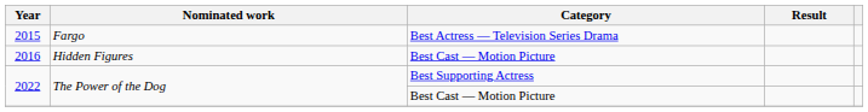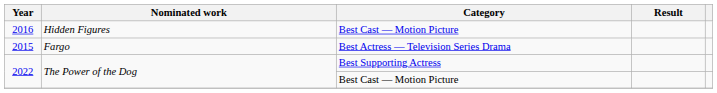 <table class="wikitable" style="width:85%;">
 <tr>
 <th width=5%>Year</th>
 <th style="width:40%;">Nominated work</th>
 <th style="width:40%;">Category</th>
 <th style="width:10%;">Result</th>
 <th width=1%></th>
 </tr>
 <tr>
-<td style="text-align:center;"><a href='#'>2015</a></td>
-<td><em>Fargo</em></td>
-<td><a href='#'>Best Actress — Television Series Drama</a></td>
+<td style="text-align:center;"><a href='#'>2016</a></td>
+<td><em>Hidden Figures</em></td>
+<td><a href='#'>Best Cast — Motion Picture</a></td>
 <td></td>
 <td style="text-align:center;"></td>
 </tr>
 <tr>
-<td style="text-align:center;"><a href='#'>2016</a></td>
-<td><em>Hidden Figures</em></td>
-<td><a href='#'>Best Cast — Motion Picture</a></td>
+<td style="text-align:center;"><a href='#'>2015</a></td>
+<td><em>Fargo</em></td>
+<td><a href='#'>Best Actress — Television Series Drama</a></td>
 <td></td>
 <td style="text-align:center;"></td>
 </tr>
 <tr>
 <td rowspan=2 style="text-align:center;"><a href='#'>2022</a></td>
 <td rowspan=2><em>The Power of the Dog</em></td>
 <td><a href='#'>Best Supporting Actress</a></td>
 <td></td>
 <td style="text-align:center;"></td>
 </tr>
 <tr>
 <td>Best Cast — Motion Picture</td>
 <td></td>
 <td style="text-align:center;"></td>
 </tr>
 <tr>
 </tr>
 </table>
